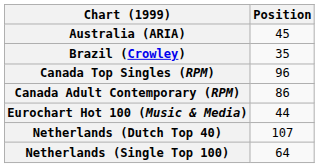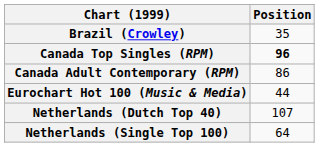 <table class="wikitable sortable plainrowheaders" style="text-align:center">
 <tr>
 <th>Chart (1999)</th>
 <th>Position</th>
-</tr>
-<tr>
-<th scope="row">Australia (ARIA)</th>
-<td>45</td>
 </tr>
 <tr>
 <th scope="row">Brazil (<a href='#'>Crowley</a>)</th>
 <td>35</td>
 </tr>
 <tr>
 <th scope="row">Canada Top Singles (<em>RPM</em>)</th>
-<td>96</td>
+<td><strong>96</strong></td>
 </tr>
 <tr>
 <th scope="row">Canada Adult Contemporary (<em>RPM</em>)</th>
 <td>86</td>
 </tr>
 <tr>
 <th scope="row">Eurochart Hot 100 (<em>Music & Media</em>)</th>
 <td>44</td>
 </tr>
 <tr>
 <th scope="row">Netherlands (Dutch Top 40)</th>
 <td>107</td>
 </tr>
 <tr>
 <th scope="row">Netherlands (Single Top 100)</th>
 <td>64</td>
 </tr>
 </table>
